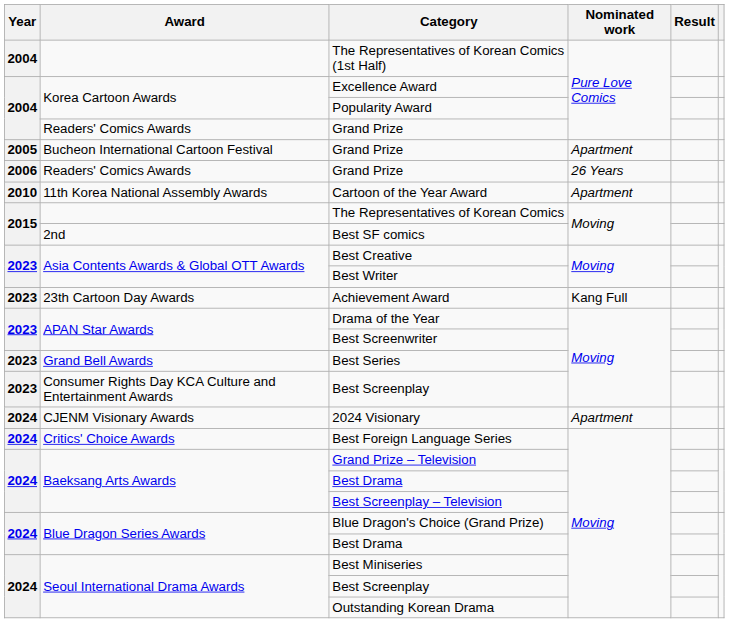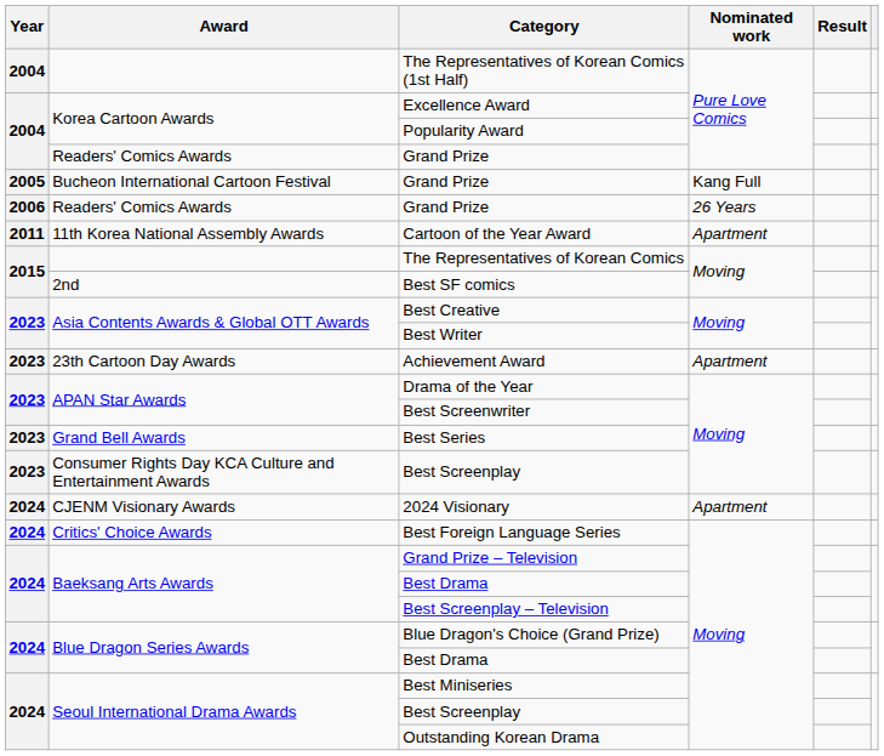 <table class="wikitable plainrowheaders sortable">
 <tr>
 <th scope="col">Year</th>
 <th scope="col">Award</th>
 <th scope="col">Category</th>
 <th scope="col">Nominated work</th>
 <th scope="col">Result</th>
 <th scope="col" class="unsortable"></th>
 </tr>
 <tr>
 <th scope="row">2004</th>
 <td></td>
 <td>The Representatives of Korean Comics (1st Half)</td>
 <td rowspan="4"><em><a href='#'>Pure Love Comics</a></em></td>
 <td></td>
 <td></td>
 </tr>
 <tr>
 <th scope="row" rowspan="3">2004</th>
 <td rowspan="2">Korea Cartoon Awards</td>
 <td>Excellence Award</td>
 <td></td>
 <td></td>
 </tr>
 <tr>
 <td>Popularity Award</td>
 <td></td>
 <td></td>
 </tr>
 <tr>
 <td>Readers' Comics Awards</td>
 <td>Grand Prize</td>
 <td></td>
 <td></td>
 </tr>
 <tr>
 <th scope="row">2005</th>
 <td>Bucheon International Cartoon Festival</td>
 <td>Grand Prize</td>
-<td><em>Apartment</em></td>
+<td>Kang Full</td>
 <td></td>
 <td></td>
 </tr>
 <tr>
 <th scope="row">2006</th>
 <td>Readers' Comics Awards</td>
 <td>Grand Prize</td>
 <td><em>26 Years</em></td>
 <td></td>
 <td></td>
 </tr>
 <tr>
-<th scope="row">2010</th>
+<th scope="row">2011</th>
 <td>11th Korea National Assembly Awards</td>
 <td>Cartoon of the Year Award</td>
 <td><em>Apartment</em></td>
 <td></td>
 <td></td>
 </tr>
 <tr>
 <th scope="row" rowspan="2">2015</th>
 <td></td>
 <td>The Representatives of Korean Comics</td>
 <td rowspan="2"><em>Moving</em></td>
 <td></td>
 <td></td>
 </tr>
 <tr>
 <td>2nd </td>
 <td>Best SF comics</td>
 <td></td>
 <td></td>
 </tr>
 <tr>
 <th scope="row" rowspan="2"><a href='#'>2023</a></th>
 <td rowspan="2"><a href='#'>Asia Contents Awards & Global OTT Awards</a></td>
 <td>Best Creative</td>
 <td rowspan="2"><em><a href='#'>Moving</a></em></td>
 <td></td>
 <td rowspan="2"></td>
 </tr>
 <tr>
 <td>Best Writer</td>
 <td></td>
 </tr>
 <tr>
 <th scope="row">2023</th>
 <td>23th Cartoon Day Awards</td>
 <td>Achievement Award</td>
-<td>Kang Full</td>
+<td><em>Apartment</em></td>
 <td></td>
 <td></td>
 </tr>
 <tr>
 <th scope="row" rowspan="2"><a href='#'>2023</a></th>
 <td rowspan="2"><a href='#'>APAN Star Awards</a></td>
 <td>Drama of the Year</td>
 <td rowspan="4"><em><a href='#'>Moving</a></em></td>
 <td></td>
 <td rowspan="2"></td>
 </tr>
 <tr>
 <td>Best Screenwriter</td>
 <td></td>
 </tr>
 <tr>
 <th scope="row">2023</th>
 <td><a href='#'>Grand Bell Awards</a></td>
 <td>Best Series</td>
 <td></td>
 <td></td>
 </tr>
 <tr>
 <th scope="row">2023</th>
 <td>Consumer Rights Day KCA Culture and Entertainment Awards</td>
 <td>Best Screenplay</td>
 <td></td>
 <td></td>
 </tr>
 <tr>
 <th scope="row">2024</th>
 <td>CJENM Visionary Awards</td>
 <td>2024 Visionary</td>
 <td><em>Apartment</em></td>
 <td></td>
 <td></td>
 </tr>
 <tr>
 <th scope="row"><a href='#'>2024</a></th>
 <td><a href='#'>Critics' Choice Awards</a></td>
 <td>Best Foreign Language Series</td>
 <td rowspan="9"><em><a href='#'>Moving</a></em></td>
 <td></td>
 <td></td>
 </tr>
 <tr>
 <th scope="row" rowspan="3"><a href='#'>2024</a></th>
 <td rowspan="3"><a href='#'>Baeksang Arts Awards</a></td>
 <td><a href='#'>Grand Prize – Television</a></td>
 <td></td>
 <td rowspan="3"></td>
 </tr>
 <tr>
 <td><a href='#'>Best Drama</a></td>
 <td></td>
 </tr>
 <tr>
 <td><a href='#'>Best Screenplay – Television</a></td>
 <td></td>
 </tr>
 <tr>
 <th scope="row" rowspan="2"><a href='#'>2024</a></th>
 <td rowspan="2"><a href='#'>Blue Dragon Series Awards</a></td>
 <td>Blue Dragon's Choice (Grand Prize)</td>
 <td></td>
 <td rowspan="2"></td>
 </tr>
 <tr>
 <td>Best Drama</td>
 <td></td>
 </tr>
 <tr>
 <th scope="row" rowspan="3">2024</th>
 <td rowspan="3"><a href='#'>Seoul International Drama Awards</a></td>
 <td>Best Miniseries</td>
 <td></td>
 <td rowspan="3" style="text-align:center "></td>
 </tr>
 <tr>
 <td>Best Screenplay</td>
 <td></td>
 </tr>
 <tr>
 <td>Outstanding Korean Drama</td>
 <td></td>
 </tr>
 </table>
